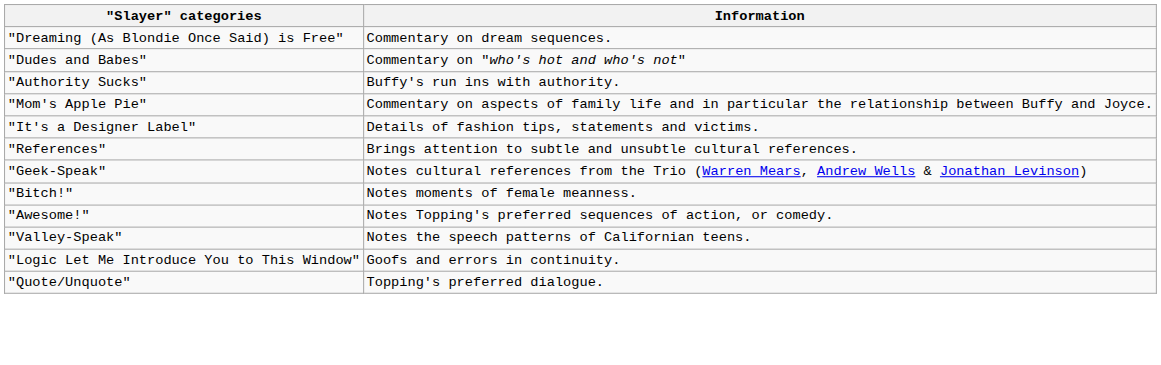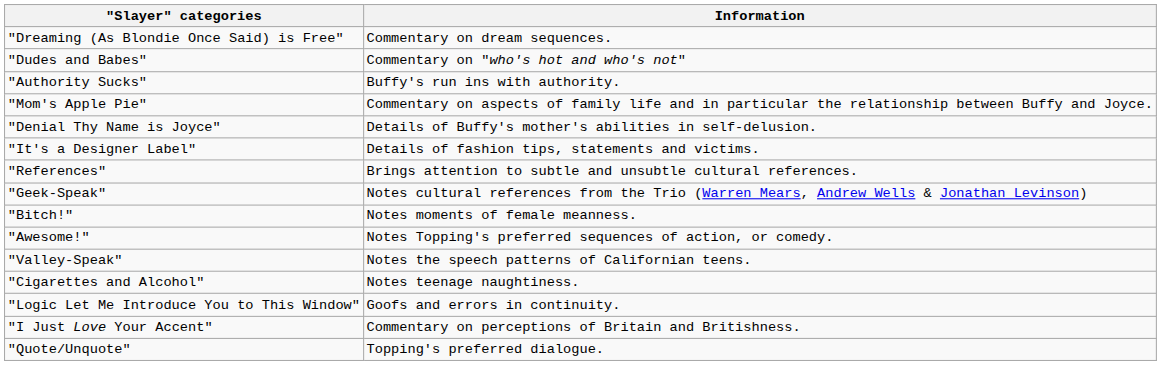 <table class="wikitable">
 <tr>
 <th>"Slayer" categories</th>
 <th>Information</th>
 </tr>
 <tr>
 <td>"Dreaming (As Blondie Once Said) is Free"</td>
 <td>Commentary on dream sequences.</td>
 </tr>
 <tr>
 <td>"Dudes and Babes"</td>
 <td>Commentary on "<em>who's hot and who's not</em>"</td>
 </tr>
 <tr>
 <td>"Authority Sucks"</td>
 <td>Buffy's run ins with authority.</td>
 </tr>
 <tr>
 <td>"Mom's Apple Pie"</td>
 <td>Commentary on aspects of family life and in particular the relationship between Buffy and Joyce.</td>
+</tr>
+<tr>
+<td>"Denial Thy Name is Joyce"</td>
+<td>Details of Buffy's mother's abilities in self-delusion.</td>
 </tr>
 <tr>
 <td>"It's a Designer Label"</td>
 <td>Details of fashion tips, statements and victims.</td>
 </tr>
 <tr>
 <td>"References"</td>
 <td>Brings attention to subtle and unsubtle cultural references.</td>
 </tr>
 <tr>
 <td>"Geek-Speak"</td>
 <td>Notes cultural references from the Trio (<a href='#'>Warren Mears</a>, <a href='#'>Andrew Wells</a> & <a href='#'>Jonathan Levinson</a>)</td>
 </tr>
 <tr>
 <td>"Bitch!"</td>
 <td>Notes moments of female meanness.</td>
 </tr>
 <tr>
 <td>"Awesome!"</td>
 <td>Notes Topping's preferred sequences of action, or comedy.</td>
 </tr>
 <tr>
 <td>"Valley-Speak"</td>
 <td>Notes the speech patterns of Californian teens.</td>
 </tr>
 <tr>
+<td>"Cigarettes and Alcohol"</td>
+<td>Notes teenage naughtiness.</td>
+</tr>
+<tr>
 <td>"Logic Let Me Introduce You to This Window"</td>
 <td>Goofs and errors in continuity.</td>
+</tr>
+<tr>
+<td>"I Just <em>Love</em> Your Accent"</td>
+<td>Commentary on perceptions of Britain and Britishness.</td>
 </tr>
 <tr>
 <td>"Quote/Unquote"</td>
 <td>Topping's preferred dialogue.</td>
 </tr>
 </table>
